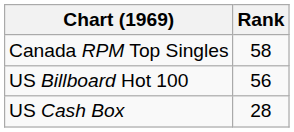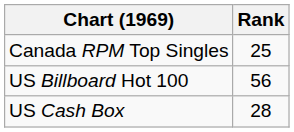 <table class="wikitable sortable">
 <tr>
 <th>Chart (1969)</th>
 <th style="text-align:center;">Rank</th>
 </tr>
 <tr>
 <td>Canada <em>RPM</em> Top Singles</td>
-<td style="text-align:center;">58</td>
+<td style="text-align:center;">25</td>
 </tr>
 <tr>
 <td>US <em>Billboard</em> Hot 100</td>
 <td style="text-align:center;">56</td>
 </tr>
 <tr>
 <td>US <em>Cash Box</em></td>
 <td style="text-align:center;">28</td>
 </tr>
 </table>
